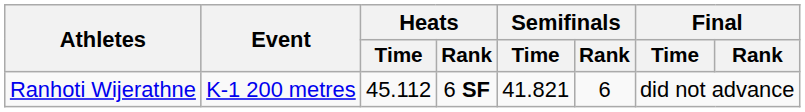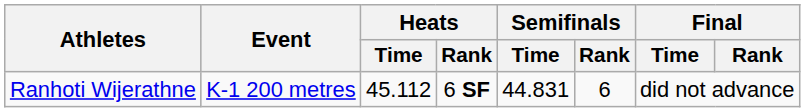 <table class="wikitable" style="font-size:90%">
 <tr>
 <th rowspan="2">Athletes</th>
 <th rowspan="2">Event</th>
 <th colspan="2">Heats</th>
 <th colspan="2">Semifinals</th>
 <th colspan="2">Final</th>
 </tr>
 <tr style="font-size:95%">
 <th>Time</th>
 <th>Rank</th>
 <th>Time</th>
 <th>Rank</th>
 <th>Time</th>
 <th>Rank</th>
 </tr>
 <tr align=center>
 <td align=left><a href='#'>Ranhoti Wijerathne</a></td>
 <td align=left><a href='#'>K-1 200 metres</a></td>
 <td>45.112</td>
 <td>6 <strong>SF</strong></td>
-<td>41.821</td>
+<td>44.831</td>
 <td>6</td>
 <td colspan=2>did not advance</td>
 </tr>
 </table>
